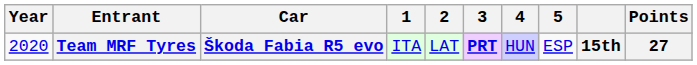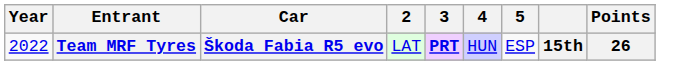 <table class="wikitable" style="text-align:center; font-size:90%">
 <tr>
 <th>Year</th>
 <th>Entrant</th>
 <th>Car</th>
-<th>1</th>
 <th>2</th>
 <th>3</th>
 <th>4</th>
 <th>5</th>
 <th></th>
 <th>Points</th>
 </tr>
 <tr>
-<td><a href='#'>2020</a></td>
+<td><a href='#'>2022</a></td>
 <th><a href='#'>Team MRF Tyres</a></th>
 <th><a href='#'>Škoda Fabia R5 evo</a></th>
-<td style="background:#DFFFDF"><a href='#'>ITA</a><br></td>
 <td style="background:#DFFFDF"><a href='#'>LAT</a><br></td>
 <td style="background:#EFCFFF"><strong><a href='#'>PRT</a><br></strong></td>
 <td style="background:#CFCFFF"><a href='#'>HUN</a><br></td>
 <td><a href='#'>ESP</a></td>
 <th>15th</th>
-<th>27</th>
+<th>26</th>
 </tr>
 </table>
